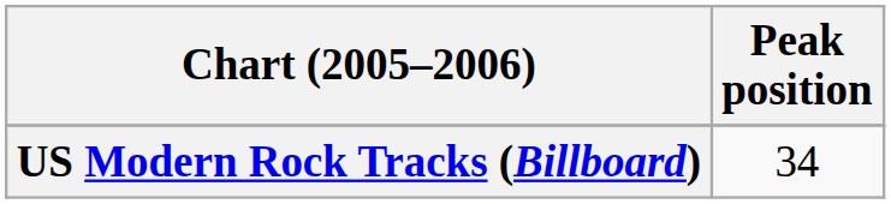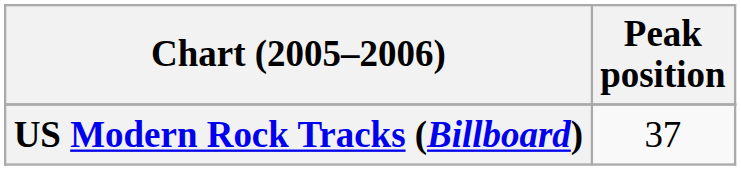 <table class="wikitable sortable plainrowheaders" style="text-align:center">
 <tr>
 <th>Chart (2005–2006)</th>
 <th>Peak<br>position</th>
 </tr>
 <tr>
 </tr>
 <tr>
 </tr>
 <tr>
 </tr>
 <tr>
 </tr>
 <tr>
 <th scope="row">US <a href='#'>Modern Rock Tracks</a> (<em><a href='#'>Billboard</a></em>)</th>
-<td>34</td>
+<td>37</td>
 </tr>
 </table>
